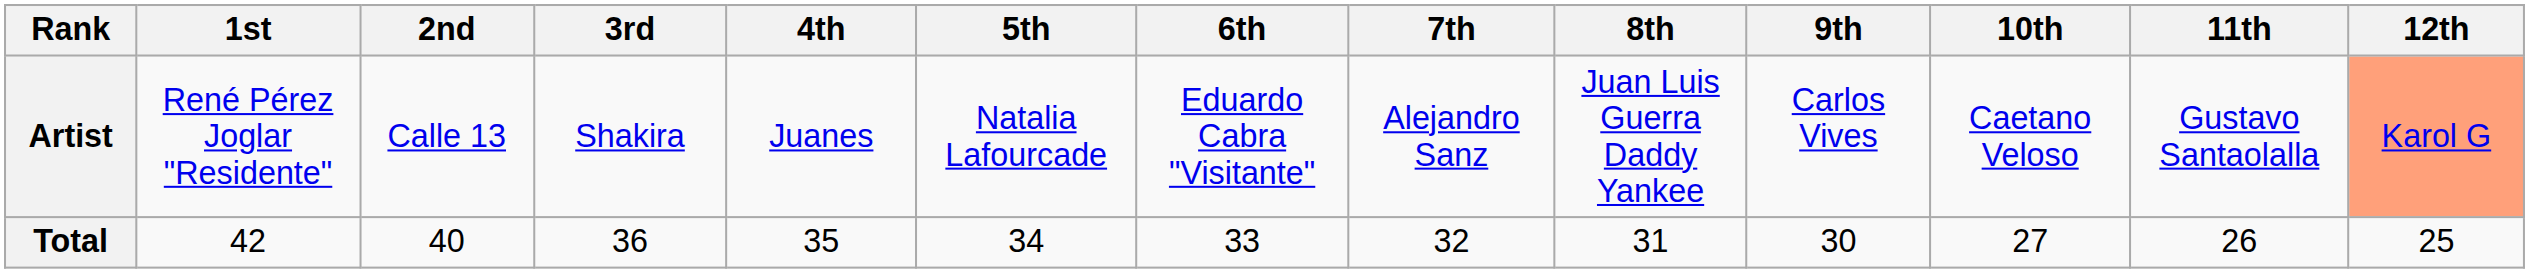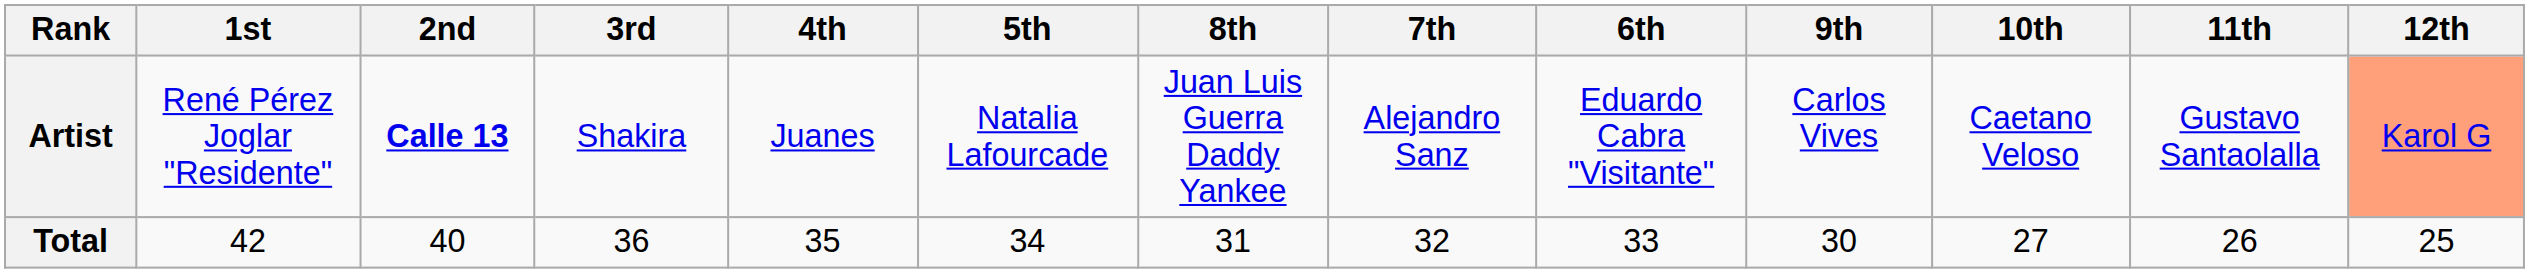 <table class="wikitable" border="1">
 <tr>
 <th width="75">Rank</th>
 <th width="125">1st</th>
 <th width="125">2nd</th>
 <th width="125">3rd</th>
 <th width="125">4th</th>
 <th width="125">5th</th>
+<th width="125">8th</th>
+<th width="125">7th</th>
 <th width="125">6th</th>
-<th width="125">7th</th>
-<th width="125">8th</th>
 <th width="125">9th</th>
 <th width="125">10th</th>
 <th width="125">11th</th>
 <th width="125">12th</th>
 </tr>
 <tr align=center>
 <th>Artist</th>
 <td><a href='#'>René Pérez Joglar "Residente"</a></td>
-<td><a href='#'>Calle 13</a></td>
+<td><strong><a href='#'>Calle 13</a></strong></td>
 <td><a href='#'>Shakira</a></td>
 <td><a href='#'>Juanes</a></td>
 <td><a href='#'>Natalia Lafourcade</a></td>
+<td><a href='#'>Juan Luis Guerra</a> <a href='#'>Daddy Yankee</a><br></td>
+<td><a href='#'>Alejandro Sanz</a></td>
 <td><a href='#'>Eduardo Cabra "Visitante"</a></td>
-<td><a href='#'>Alejandro Sanz</a></td>
-<td><a href='#'>Juan Luis Guerra</a> <a href='#'>Daddy Yankee</a><br></td>
 <td><a href='#'>Carlos Vives</a><br><br></td>
 <td><a href='#'>Caetano Veloso</a></td>
 <td><a href='#'>Gustavo Santaolalla</a></td>
 <td style="background: lightsalmon;"><a href='#'>Karol G</a></td>
 </tr>
 <tr align=center>
 <th>Total</th>
 <td>42</td>
 <td>40</td>
 <td>36</td>
 <td>35</td>
 <td>34</td>
+<td>31</td>
+<td>32</td>
 <td>33</td>
-<td>32</td>
-<td>31</td>
 <td>30</td>
 <td>27</td>
 <td>26</td>
 <td>25</td>
 </tr>
 </table>
